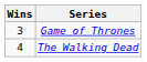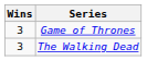 <table class="wikitable right" style="text-align: center;">
 <tr>
 <th scope="col" style="text-align:center">Wins</th>
 <th scope="col" style="text-align:center">Series</th>
 </tr>
 <tr>
 <td scope=row style="text-align:center">3</td>
 <td><em><a href='#'>Game of Thrones</a></em></td>
 </tr>
 <tr>
-<td scope=row style="text-align:center">4</td>
+<td scope=row style="text-align:center">3</td>
 <td><em><a href='#'>The Walking Dead</a></em></td>
 </tr>
 </table>
